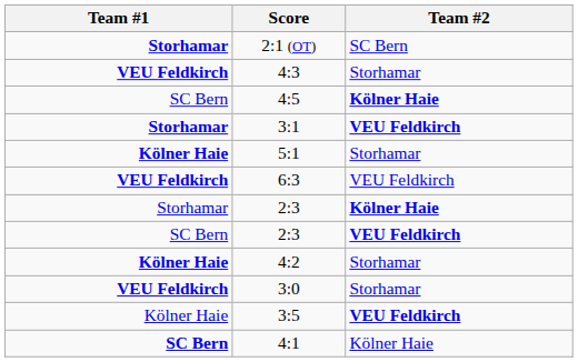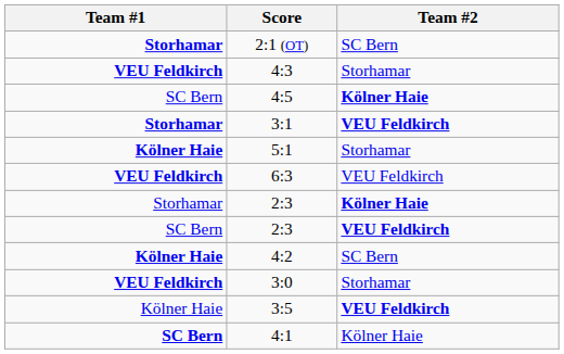 <table class="wikitable" style="text-align: center;">
 <tr>
 <th width=22%>Team #1</th>
 <th width=11%>Score</th>
 <th width=22%>Team #2</th>
 </tr>
 <tr>
 <td style="text-align: right;"><strong><a href='#'>Storhamar</a></strong> </td>
 <td>2:1 <small>(<a href='#'>OT</a>)</small></td>
 <td style="text-align: left;"> <a href='#'>SC Bern</a></td>
 </tr>
 <tr>
 <td style="text-align: right;"><strong><a href='#'>VEU Feldkirch</a></strong> </td>
 <td>4:3</td>
 <td style="text-align: left;"> <a href='#'>Storhamar</a></td>
 </tr>
 <tr>
 <td style="text-align: right;"><a href='#'>SC Bern</a> </td>
 <td>4:5</td>
 <td style="text-align: left;"> <strong><a href='#'>Kölner Haie</a></strong></td>
 </tr>
 <tr>
 <td style="text-align: right;"><strong><a href='#'>Storhamar</a></strong> </td>
 <td>3:1</td>
 <td style="text-align: left;"><strong> <a href='#'>VEU Feldkirch</a></strong></td>
 </tr>
 <tr>
 <td style="text-align: right;"><strong><a href='#'>Kölner Haie</a></strong> </td>
 <td>5:1</td>
 <td style="text-align: left;"> <a href='#'>Storhamar</a></td>
 </tr>
 <tr>
 <td style="text-align: right;"><strong><a href='#'>VEU Feldkirch</a></strong> </td>
 <td>6:3</td>
 <td style="text-align: left;"> <a href='#'>VEU Feldkirch</a></td>
 </tr>
 <tr>
 <td style="text-align: right;"><a href='#'>Storhamar</a> </td>
 <td>2:3</td>
 <td style="text-align: left;"> <strong><a href='#'>Kölner Haie</a></strong></td>
 </tr>
 <tr>
 <td style="text-align: right;"><a href='#'>SC Bern</a> </td>
 <td>2:3</td>
 <td style="text-align: left;"> <strong><a href='#'>VEU Feldkirch</a></strong></td>
 </tr>
 <tr>
 <td style="text-align: right;"><strong><a href='#'>Kölner Haie</a></strong> </td>
 <td>4:2</td>
-<td style="text-align: left;"> <a href='#'>Storhamar</a></td>
+<td style="text-align: left;"> <a href='#'>SC Bern</a></td>
 </tr>
 <tr>
 <td style="text-align: right;"><strong><a href='#'>VEU Feldkirch</a></strong> </td>
 <td>3:0</td>
 <td style="text-align: left;"> <a href='#'>Storhamar</a></td>
 </tr>
 <tr>
 <td style="text-align: right;"><a href='#'>Kölner Haie</a> </td>
 <td>3:5</td>
 <td style="text-align: left;"> <strong><a href='#'>VEU Feldkirch</a></strong></td>
 </tr>
 <tr>
 <td style="text-align: right;"><strong><a href='#'>SC Bern</a></strong> </td>
 <td>4:1</td>
 <td style="text-align: left;"> <a href='#'>Kölner Haie</a></td>
 </tr>
 </table>
